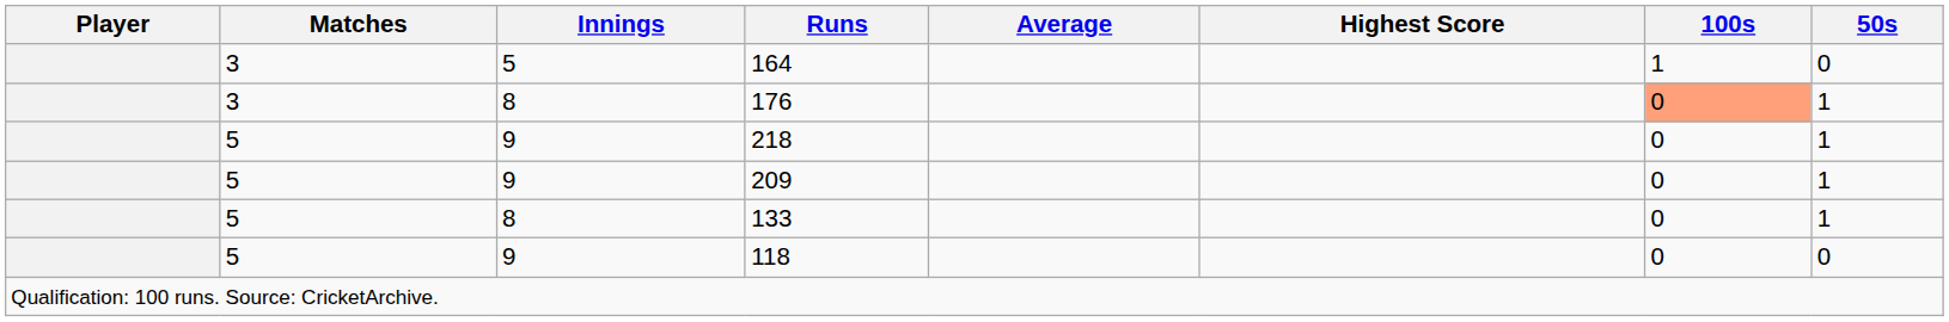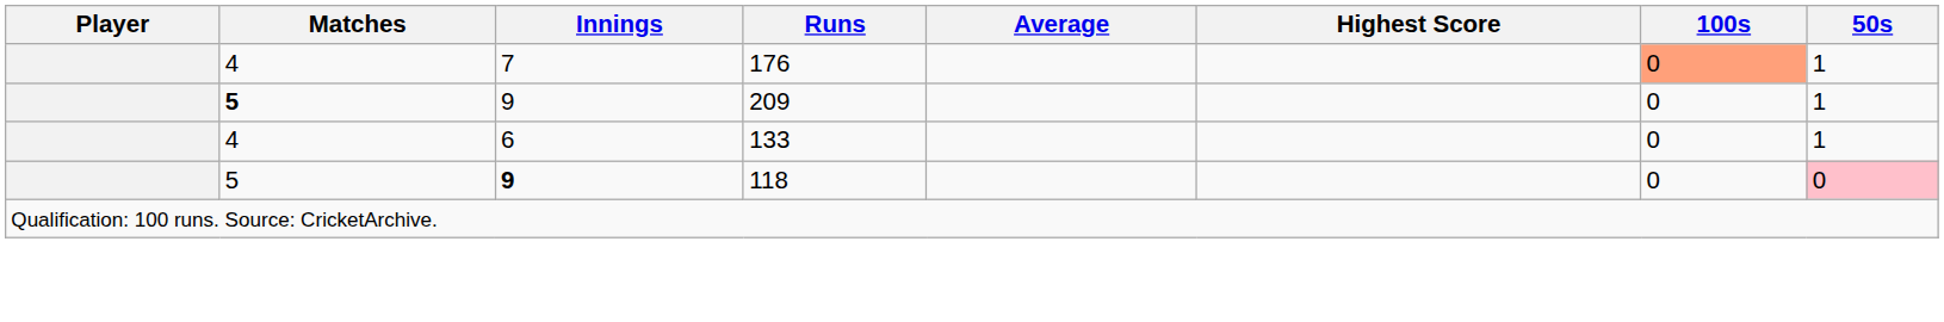 <table class="wikitable sortable plainrowheaders" style="width:80%">
 <tr>
 <th>Player</th>
 <th>Matches</th>
 <th><a href='#'>Innings</a></th>
 <th><a href='#'>Runs</a></th>
 <th><a href='#'>Average</a></th>
 <th>Highest Score</th>
 <th><a href='#'>100s</a></th>
 <th><a href='#'>50s</a></th>
 </tr>
 <tr>
 <th scope="row"></th>
-<td>3</td>
-<td>5</td>
-<td>164</td>
-<td></td>
-<td></td>
-<td>1</td>
-<td>0</td>
-</tr>
-<tr>
-<th scope="row"></th>
-<td>3</td>
-<td>8</td>
+<td>4</td>
+<td>7</td>
 <td>176</td>
 <td></td>
 <td></td>
 <td style="background: lightsalmon;">0</td>
 <td>1</td>
 </tr>
 <tr>
 <th scope="row"></th>
-<td>5</td>
-<td>9</td>
-<td>218</td>
-<td></td>
-<td></td>
-<td>0</td>
-<td>1</td>
-</tr>
-<tr>
-<th scope="row"></th>
-<td>5</td>
+<td><strong>5</strong></td>
 <td>9</td>
 <td>209</td>
 <td></td>
 <td></td>
 <td>0</td>
 <td>1</td>
 </tr>
 <tr>
 <th scope="row"></th>
-<td>5</td>
-<td>8</td>
+<td>4</td>
+<td>6</td>
 <td>133</td>
 <td></td>
 <td></td>
 <td>0</td>
 <td>1</td>
 </tr>
 <tr>
 <th scope="row"></th>
 <td>5</td>
-<td>9</td>
+<td><strong>9</strong></td>
 <td>118</td>
 <td></td>
 <td></td>
 <td>0</td>
-<td>0</td>
+<td style="background: pink;">0</td>
 </tr>
 <tr class="unsortable">
 <td colspan="8"><small>Qualification: 100 runs. Source: CricketArchive.</small></td>
 </tr>
 </table>
